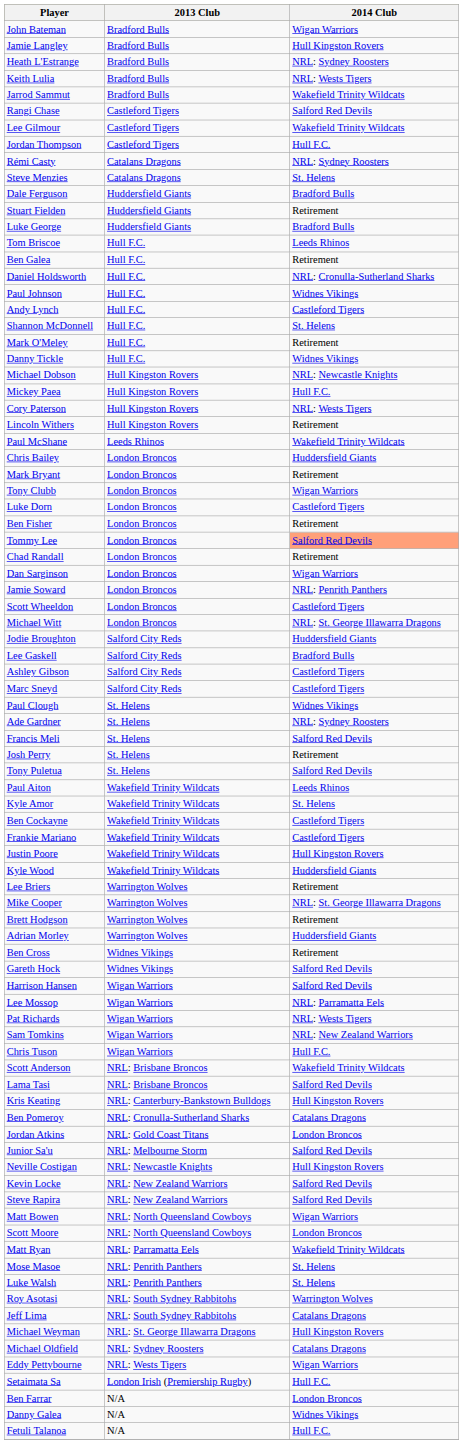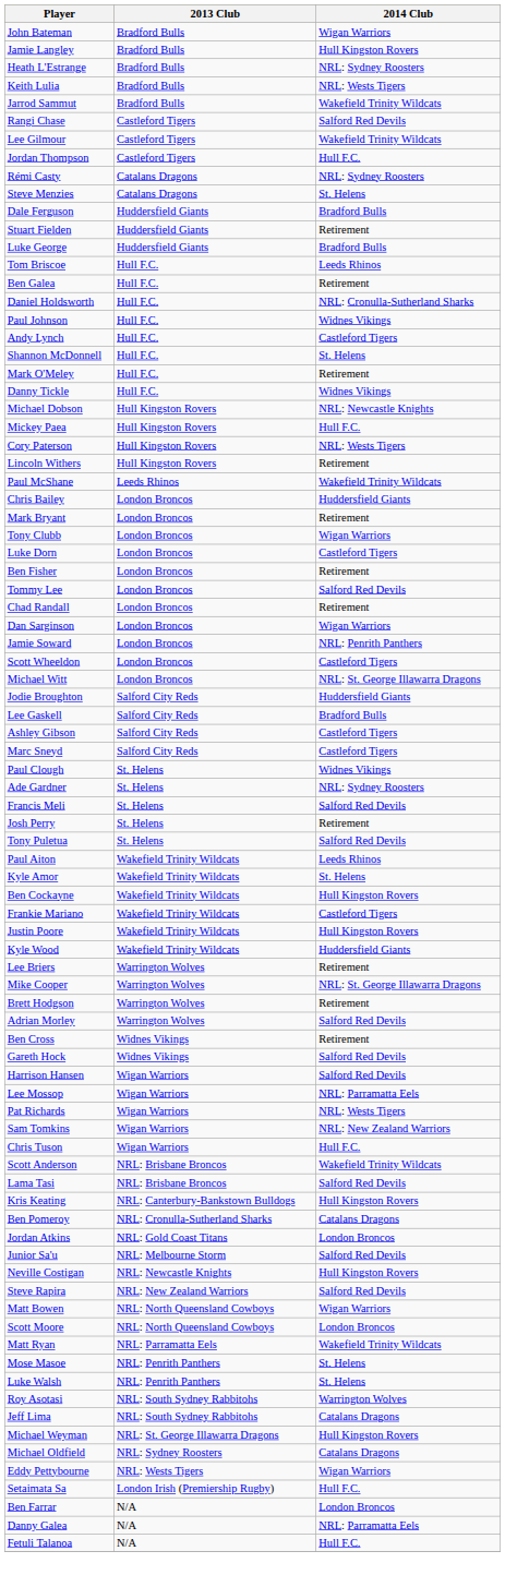 <table class="wikitable sortable" style="width:700px;">
 <tr bgcolor=#bdb76b>
 <th>Player</th>
 <th>2013 Club</th>
 <th>2014 Club</th>
 </tr>
 <tr>
 <td data-sort-value="Bateman, John"><a href='#'>John Bateman</a></td>
 <td> <a href='#'>Bradford Bulls</a></td>
 <td> <a href='#'>Wigan Warriors</a></td>
 </tr>
 <tr>
 <td data-sort-value="Langley, Jamie"><a href='#'>Jamie Langley</a></td>
 <td> <a href='#'>Bradford Bulls</a></td>
 <td> <a href='#'>Hull Kingston Rovers</a></td>
 </tr>
 <tr>
 <td data-sort-value="L'Estrange, Heath"><a href='#'>Heath L'Estrange</a></td>
 <td> <a href='#'>Bradford Bulls</a></td>
 <td> <a href='#'>NRL</a>: <a href='#'>Sydney Roosters</a></td>
 </tr>
 <tr>
 <td data-sort-value="Lulia, Keith"><a href='#'>Keith Lulia</a></td>
 <td> <a href='#'>Bradford Bulls</a></td>
 <td> <a href='#'>NRL</a>: <a href='#'>Wests Tigers</a></td>
 </tr>
 <tr>
 <td data-sort-value="Sammut, Jarrod"><a href='#'>Jarrod Sammut</a></td>
 <td> <a href='#'>Bradford Bulls</a></td>
 <td> <a href='#'>Wakefield Trinity Wildcats</a></td>
 </tr>
 <tr>
 <td data-sort-value="Chase, Rangi"><a href='#'>Rangi Chase</a></td>
 <td> <a href='#'>Castleford Tigers</a></td>
 <td> <a href='#'>Salford Red Devils</a></td>
 </tr>
 <tr>
 <td data-sort-value="Gilmour, Lee"><a href='#'>Lee Gilmour</a></td>
 <td> <a href='#'>Castleford Tigers</a></td>
 <td> <a href='#'>Wakefield Trinity Wildcats</a></td>
 </tr>
 <tr>
 <td data-sort-value="Thompson, Jordan"><a href='#'>Jordan Thompson</a></td>
 <td> <a href='#'>Castleford Tigers</a></td>
 <td> <a href='#'>Hull F.C.</a></td>
 </tr>
 <tr>
 <td data-sort-value="Casty, Rémi"><a href='#'>Rémi Casty</a></td>
 <td> <a href='#'>Catalans Dragons</a></td>
 <td> <a href='#'>NRL</a>: <a href='#'>Sydney Roosters</a></td>
 </tr>
 <tr>
 <td data-sort-value="Menzies, Steve"><a href='#'>Steve Menzies</a></td>
 <td> <a href='#'>Catalans Dragons</a></td>
 <td> <a href='#'>St. Helens</a></td>
 </tr>
 <tr>
 <td data-sort-value="Ferguson, Dale"><a href='#'>Dale Ferguson</a></td>
 <td> <a href='#'>Huddersfield Giants</a></td>
 <td> <a href='#'>Bradford Bulls</a></td>
 </tr>
 <tr>
 <td data-sort-value="Fielden, Stuart"><a href='#'>Stuart Fielden</a></td>
 <td> <a href='#'>Huddersfield Giants</a></td>
 <td>Retirement</td>
 </tr>
 <tr>
 <td data-sort-value="George, Luke"><a href='#'>Luke George</a></td>
 <td> <a href='#'>Huddersfield Giants</a></td>
 <td> <a href='#'>Bradford Bulls</a></td>
 </tr>
 <tr>
 <td data-sort-value="Briscoe, Tom"><a href='#'>Tom Briscoe</a></td>
 <td> <a href='#'>Hull F.C.</a></td>
 <td> <a href='#'>Leeds Rhinos</a></td>
 </tr>
 <tr>
 <td data-sort-value="Galea, Ben"><a href='#'>Ben Galea</a></td>
 <td> <a href='#'>Hull F.C.</a></td>
 <td>Retirement</td>
 </tr>
 <tr>
 <td data-sort-value="Holdsworth, Daniel"><a href='#'>Daniel Holdsworth</a></td>
 <td> <a href='#'>Hull F.C.</a></td>
 <td> <a href='#'>NRL</a>: <a href='#'>Cronulla-Sutherland Sharks</a></td>
 </tr>
 <tr>
 <td data-sort-value="Johnson, Paul"><a href='#'>Paul Johnson</a></td>
 <td> <a href='#'>Hull F.C.</a></td>
 <td> <a href='#'>Widnes Vikings</a></td>
 </tr>
 <tr>
 <td data-sort-value="Lynch, Andy"><a href='#'>Andy Lynch</a></td>
 <td> <a href='#'>Hull F.C.</a></td>
 <td> <a href='#'>Castleford Tigers</a></td>
 </tr>
 <tr>
 <td data-sort-value="McDonnell, Shannon"><a href='#'>Shannon McDonnell</a></td>
 <td> <a href='#'>Hull F.C.</a></td>
 <td> <a href='#'>St. Helens</a></td>
 </tr>
 <tr>
 <td data-sort-value="O'Meley, Mark"><a href='#'>Mark O'Meley</a></td>
 <td> <a href='#'>Hull F.C.</a></td>
 <td>Retirement</td>
 </tr>
 <tr>
 <td data-sort-value="Tickle, Danny"><a href='#'>Danny Tickle</a></td>
 <td> <a href='#'>Hull F.C.</a></td>
 <td> <a href='#'>Widnes Vikings</a></td>
 </tr>
 <tr>
 <td data-sort-value="Dobson, Michael"><a href='#'>Michael Dobson</a></td>
 <td> <a href='#'>Hull Kingston Rovers</a></td>
 <td> <a href='#'>NRL</a>: <a href='#'>Newcastle Knights</a></td>
 </tr>
 <tr>
 <td data-sort-value="Paea, Mickey"><a href='#'>Mickey Paea</a></td>
 <td> <a href='#'>Hull Kingston Rovers</a></td>
 <td> <a href='#'>Hull F.C.</a></td>
 </tr>
 <tr>
 <td data-sort-value="Paterson, Cory"><a href='#'>Cory Paterson</a></td>
 <td> <a href='#'>Hull Kingston Rovers</a></td>
 <td> <a href='#'>NRL</a>: <a href='#'>Wests Tigers</a></td>
 </tr>
 <tr>
 <td data-sort-value="Withers, Lincoln"><a href='#'>Lincoln Withers</a></td>
 <td> <a href='#'>Hull Kingston Rovers</a></td>
 <td>Retirement</td>
 </tr>
 <tr>
 <td data-sort-value="McShane, Paul"><a href='#'>Paul McShane</a></td>
 <td> <a href='#'>Leeds Rhinos</a></td>
 <td> <a href='#'>Wakefield Trinity Wildcats</a></td>
 </tr>
 <tr>
 <td data-sort-value="Bailey, Chris"><a href='#'>Chris Bailey</a></td>
 <td> <a href='#'>London Broncos</a></td>
 <td> <a href='#'>Huddersfield Giants</a></td>
 </tr>
 <tr>
 <td data-sort-value="Bryant, Mark"><a href='#'>Mark Bryant</a></td>
 <td> <a href='#'>London Broncos</a></td>
 <td>Retirement</td>
 </tr>
 <tr>
 <td data-sort-value="Clubb, Tony"><a href='#'>Tony Clubb</a></td>
 <td> <a href='#'>London Broncos</a></td>
 <td> <a href='#'>Wigan Warriors</a></td>
 </tr>
 <tr>
 <td data-sort-value="Dorn, Luke"><a href='#'>Luke Dorn</a></td>
 <td> <a href='#'>London Broncos</a></td>
 <td> <a href='#'>Castleford Tigers</a></td>
 </tr>
 <tr>
 <td data-sort-value="Fisher, Ben"><a href='#'>Ben Fisher</a></td>
 <td> <a href='#'>London Broncos</a></td>
 <td>Retirement</td>
 </tr>
 <tr>
 <td data-sort-value="Lee, Tommy"><a href='#'>Tommy Lee</a></td>
 <td> <a href='#'>London Broncos</a></td>
-<td style="background: lightsalmon;"> <a href='#'>Salford Red Devils</a></td>
+<td> <a href='#'>Salford Red Devils</a></td>
 </tr>
 <tr>
 <td data-sort-value="Randall, Chad"><a href='#'>Chad Randall</a></td>
 <td> <a href='#'>London Broncos</a></td>
 <td>Retirement</td>
 </tr>
 <tr>
 <td data-sort-value="Sarginson, Dan"><a href='#'>Dan Sarginson</a></td>
 <td> <a href='#'>London Broncos</a></td>
 <td> <a href='#'>Wigan Warriors</a></td>
 </tr>
 <tr>
 <td data-sort-value="Soward, Jamie"><a href='#'>Jamie Soward</a></td>
 <td> <a href='#'>London Broncos</a></td>
 <td> <a href='#'>NRL</a>: <a href='#'>Penrith Panthers</a></td>
 </tr>
 <tr>
 <td data-sort-value="Wheeldon, Scott"><a href='#'>Scott Wheeldon</a></td>
 <td> <a href='#'>London Broncos</a></td>
 <td> <a href='#'>Castleford Tigers</a></td>
 </tr>
 <tr>
 <td data-sort-value="Witt, Michael"><a href='#'>Michael Witt</a></td>
 <td> <a href='#'>London Broncos</a></td>
 <td> <a href='#'>NRL</a>: <a href='#'>St. George Illawarra Dragons</a></td>
 </tr>
 <tr>
 <td data-sort-value="Broughton, Jodie"><a href='#'>Jodie Broughton</a></td>
 <td> <a href='#'>Salford City Reds</a></td>
 <td> <a href='#'>Huddersfield Giants</a></td>
 </tr>
 <tr>
 <td data-sort-value="Gaskell, Lee"><a href='#'>Lee Gaskell</a></td>
 <td> <a href='#'>Salford City Reds</a></td>
 <td> <a href='#'>Bradford Bulls</a></td>
 </tr>
 <tr>
 <td data-sort-value="Gibson, Ashley"><a href='#'>Ashley Gibson</a></td>
 <td> <a href='#'>Salford City Reds</a></td>
 <td> <a href='#'>Castleford Tigers</a></td>
 </tr>
 <tr>
 <td data-sort-value="Sneyd, Marc"><a href='#'>Marc Sneyd</a></td>
 <td> <a href='#'>Salford City Reds</a></td>
 <td> <a href='#'>Castleford Tigers</a></td>
 </tr>
 <tr>
 <td data-sort-value="Clough, Paul"><a href='#'>Paul Clough</a></td>
 <td> <a href='#'>St. Helens</a></td>
 <td> <a href='#'>Widnes Vikings</a></td>
 </tr>
 <tr>
 <td data-sort-value="Gardner, Ade"><a href='#'>Ade Gardner</a></td>
 <td> <a href='#'>St. Helens</a></td>
 <td> <a href='#'>NRL</a>: <a href='#'>Sydney Roosters</a></td>
 </tr>
 <tr>
 <td data-sort-value="Meli, Francis"><a href='#'>Francis Meli</a></td>
 <td> <a href='#'>St. Helens</a></td>
 <td> <a href='#'>Salford Red Devils</a></td>
 </tr>
 <tr>
 <td data-sort-value="Perry, Josh"><a href='#'>Josh Perry</a></td>
 <td> <a href='#'>St. Helens</a></td>
 <td>Retirement</td>
 </tr>
 <tr>
 <td data-sort-value="Puletua, Tony"><a href='#'>Tony Puletua</a></td>
 <td> <a href='#'>St. Helens</a></td>
 <td> <a href='#'>Salford Red Devils</a></td>
 </tr>
 <tr>
 <td data-sort-value="Aiton, Paul"><a href='#'>Paul Aiton</a></td>
 <td> <a href='#'>Wakefield Trinity Wildcats</a></td>
 <td> <a href='#'>Leeds Rhinos</a></td>
 </tr>
 <tr>
 <td data-sort-value="Amor, Kyle"><a href='#'>Kyle Amor</a></td>
 <td> <a href='#'>Wakefield Trinity Wildcats</a></td>
 <td> <a href='#'>St. Helens</a></td>
 </tr>
 <tr>
 <td data-sort-value="Cockayne, Ben"><a href='#'>Ben Cockayne</a></td>
 <td> <a href='#'>Wakefield Trinity Wildcats</a></td>
-<td> <a href='#'>Castleford Tigers</a></td>
+<td> <a href='#'>Hull Kingston Rovers</a></td>
 </tr>
 <tr>
 <td data-sort-value="Mariano, Frankie"><a href='#'>Frankie Mariano</a></td>
 <td> <a href='#'>Wakefield Trinity Wildcats</a></td>
 <td> <a href='#'>Castleford Tigers</a></td>
 </tr>
 <tr>
 <td data-sort-value="Poore, Justin"><a href='#'>Justin Poore</a></td>
 <td> <a href='#'>Wakefield Trinity Wildcats</a></td>
 <td> <a href='#'>Hull Kingston Rovers</a></td>
 </tr>
 <tr>
 <td data-sort-value="Wood, Kyle"><a href='#'>Kyle Wood</a></td>
 <td> <a href='#'>Wakefield Trinity Wildcats</a></td>
 <td> <a href='#'>Huddersfield Giants</a></td>
 </tr>
 <tr>
 <td data-sort-value="Briers, Lee"><a href='#'>Lee Briers</a></td>
 <td> <a href='#'>Warrington Wolves</a></td>
 <td>Retirement</td>
 </tr>
 <tr>
 <td data-sort-value="Cooper, Mike"><a href='#'>Mike Cooper</a></td>
 <td> <a href='#'>Warrington Wolves</a></td>
 <td> <a href='#'>NRL</a>: <a href='#'>St. George Illawarra Dragons</a></td>
 </tr>
 <tr>
 <td data-sort-value="Hodgson, Brett"><a href='#'>Brett Hodgson</a></td>
 <td> <a href='#'>Warrington Wolves</a></td>
 <td>Retirement</td>
 </tr>
 <tr>
 <td data-sort-value="Morley, Adrian"><a href='#'>Adrian Morley</a></td>
 <td> <a href='#'>Warrington Wolves</a></td>
-<td> <a href='#'>Huddersfield Giants</a></td>
+<td> <a href='#'>Salford Red Devils</a></td>
 </tr>
 <tr>
 <td data-sort-value="Cross, Ben"><a href='#'>Ben Cross</a></td>
 <td> <a href='#'>Widnes Vikings</a></td>
 <td>Retirement</td>
 </tr>
 <tr>
 <td data-sort-value="Hock, Gareth"><a href='#'>Gareth Hock</a></td>
 <td> <a href='#'>Widnes Vikings</a></td>
 <td> <a href='#'>Salford Red Devils</a></td>
 </tr>
 <tr>
 <td data-sort-value="Hansen, Harrison"><a href='#'>Harrison Hansen</a></td>
 <td> <a href='#'>Wigan Warriors</a></td>
 <td> <a href='#'>Salford Red Devils</a></td>
 </tr>
 <tr>
 <td data-sort-value="Mossop, Lee"><a href='#'>Lee Mossop</a></td>
 <td> <a href='#'>Wigan Warriors</a></td>
 <td> <a href='#'>NRL</a>: <a href='#'>Parramatta Eels</a></td>
 </tr>
 <tr>
 <td data-sort-value="Richards, Pat"><a href='#'>Pat Richards</a></td>
 <td> <a href='#'>Wigan Warriors</a></td>
 <td> <a href='#'>NRL</a>: <a href='#'>Wests Tigers</a></td>
 </tr>
 <tr>
 <td data-sort-value="Tomkins, Sam"><a href='#'>Sam Tomkins</a></td>
 <td> <a href='#'>Wigan Warriors</a></td>
 <td> <a href='#'>NRL</a>: <a href='#'>New Zealand Warriors</a></td>
 </tr>
 <tr>
 <td data-sort-value="Tuson, Chris"><a href='#'>Chris Tuson</a></td>
 <td> <a href='#'>Wigan Warriors</a></td>
 <td> <a href='#'>Hull F.C.</a></td>
 </tr>
 <tr>
 <td data-sort-value="Anderson, Scott"><a href='#'>Scott Anderson</a></td>
 <td> <a href='#'>NRL</a>: <a href='#'>Brisbane Broncos</a></td>
 <td> <a href='#'>Wakefield Trinity Wildcats</a></td>
 </tr>
 <tr>
 <td data-sort-value="Tasi, Lama"><a href='#'>Lama Tasi</a></td>
 <td> <a href='#'>NRL</a>: <a href='#'>Brisbane Broncos</a></td>
 <td> <a href='#'>Salford Red Devils</a></td>
 </tr>
 <tr>
 <td data-sort-value="Keating, Kris"><a href='#'>Kris Keating</a></td>
 <td> <a href='#'>NRL</a>: <a href='#'>Canterbury-Bankstown Bulldogs</a></td>
 <td> <a href='#'>Hull Kingston Rovers</a></td>
 </tr>
 <tr>
 <td data-sort-value="Pomeroy, Ben"><a href='#'>Ben Pomeroy</a></td>
 <td> <a href='#'>NRL</a>: <a href='#'>Cronulla-Sutherland Sharks</a></td>
 <td> <a href='#'>Catalans Dragons</a></td>
 </tr>
 <tr>
 <td data-sort-value="Atkins, Jordan"><a href='#'>Jordan Atkins</a></td>
 <td> <a href='#'>NRL</a>: <a href='#'>Gold Coast Titans</a></td>
 <td> <a href='#'>London Broncos</a></td>
 </tr>
 <tr>
 <td data-sort-value="Sa'u, Junior"><a href='#'>Junior Sa'u</a></td>
 <td> <a href='#'>NRL</a>: <a href='#'>Melbourne Storm</a></td>
 <td> <a href='#'>Salford Red Devils</a></td>
 </tr>
 <tr>
 <td data-sort-value="Costigan, Neville"><a href='#'>Neville Costigan</a></td>
 <td> <a href='#'>NRL</a>: <a href='#'>Newcastle Knights</a></td>
 <td> <a href='#'>Hull Kingston Rovers</a></td>
 </tr>
 <tr>
-<td data-sort-value="Locke, Kevin"><a href='#'>Kevin Locke</a></td>
-<td> <a href='#'>NRL</a>: <a href='#'>New Zealand Warriors</a></td>
-<td> <a href='#'>Salford Red Devils</a></td>
-</tr>
-<tr>
 <td data-sort-value="Rapira, Steve"><a href='#'>Steve Rapira</a></td>
 <td> <a href='#'>NRL</a>: <a href='#'>New Zealand Warriors</a></td>
 <td> <a href='#'>Salford Red Devils</a></td>
 </tr>
 <tr>
 <td data-sort-value="Bowen, Matt"><a href='#'>Matt Bowen</a></td>
 <td> <a href='#'>NRL</a>: <a href='#'>North Queensland Cowboys</a></td>
 <td> <a href='#'>Wigan Warriors</a></td>
 </tr>
 <tr>
 <td data-sort-value="Moore, Scott"><a href='#'>Scott Moore</a></td>
 <td> <a href='#'>NRL</a>: <a href='#'>North Queensland Cowboys</a></td>
 <td> <a href='#'>London Broncos</a></td>
 </tr>
 <tr>
 <td data-sort-value="Ryan, Matt"><a href='#'>Matt Ryan</a></td>
 <td> <a href='#'>NRL</a>: <a href='#'>Parramatta Eels</a></td>
 <td> <a href='#'>Wakefield Trinity Wildcats</a></td>
 </tr>
 <tr>
 <td data-sort-value="Masoe, Mose"><a href='#'>Mose Masoe</a></td>
 <td> <a href='#'>NRL</a>: <a href='#'>Penrith Panthers</a></td>
 <td> <a href='#'>St. Helens</a></td>
 </tr>
 <tr>
 <td data-sort-value="Walsh, Luke"><a href='#'>Luke Walsh</a></td>
 <td> <a href='#'>NRL</a>: <a href='#'>Penrith Panthers</a></td>
 <td> <a href='#'>St. Helens</a></td>
 </tr>
 <tr>
 <td data-sort-value="Asotasi, Roy"><a href='#'>Roy Asotasi</a></td>
 <td> <a href='#'>NRL</a>: <a href='#'>South Sydney Rabbitohs</a></td>
 <td> <a href='#'>Warrington Wolves</a></td>
 </tr>
 <tr>
 <td data-sort-value="Lima, Jeff"><a href='#'>Jeff Lima</a></td>
 <td> <a href='#'>NRL</a>: <a href='#'>South Sydney Rabbitohs</a></td>
 <td> <a href='#'>Catalans Dragons</a></td>
 </tr>
 <tr>
 <td data-sort-value="Weyman, Michael"><a href='#'>Michael Weyman</a></td>
 <td> <a href='#'>NRL</a>: <a href='#'>St. George Illawarra Dragons</a></td>
 <td> <a href='#'>Hull Kingston Rovers</a></td>
 </tr>
 <tr>
 <td data-sort-value="Oldfield, Michael"><a href='#'>Michael Oldfield</a></td>
 <td> <a href='#'>NRL</a>: <a href='#'>Sydney Roosters</a></td>
 <td> <a href='#'>Catalans Dragons</a></td>
 </tr>
 <tr>
 <td data-sort-value="Pettybourne, Eddy"><a href='#'>Eddy Pettybourne</a></td>
 <td> <a href='#'>NRL</a>: <a href='#'>Wests Tigers</a></td>
 <td> <a href='#'>Wigan Warriors</a></td>
 </tr>
 <tr>
 <td data-sort-value="Sa, Setaimata"><a href='#'>Setaimata Sa</a></td>
 <td><a href='#'>London Irish</a> (<a href='#'>Premiership Rugby</a>)</td>
 <td> <a href='#'>Hull F.C.</a></td>
 </tr>
 <tr>
 <td data-sort-value="Farrar, Ben"><a href='#'>Ben Farrar</a></td>
 <td>N/A</td>
 <td> <a href='#'>London Broncos</a></td>
 </tr>
 <tr>
 <td data-sort-value="Galea, Danny"><a href='#'>Danny Galea</a></td>
 <td>N/A</td>
-<td> <a href='#'>Widnes Vikings</a></td>
+<td> <a href='#'>NRL</a>: <a href='#'>Parramatta Eels</a></td>
 </tr>
 <tr>
 <td data-sort-value="Talanoa, Fetuli"><a href='#'>Fetuli Talanoa</a></td>
 <td>N/A</td>
 <td> <a href='#'>Hull F.C.</a></td>
 </tr>
 <tr>
 </tr>
 </table>
